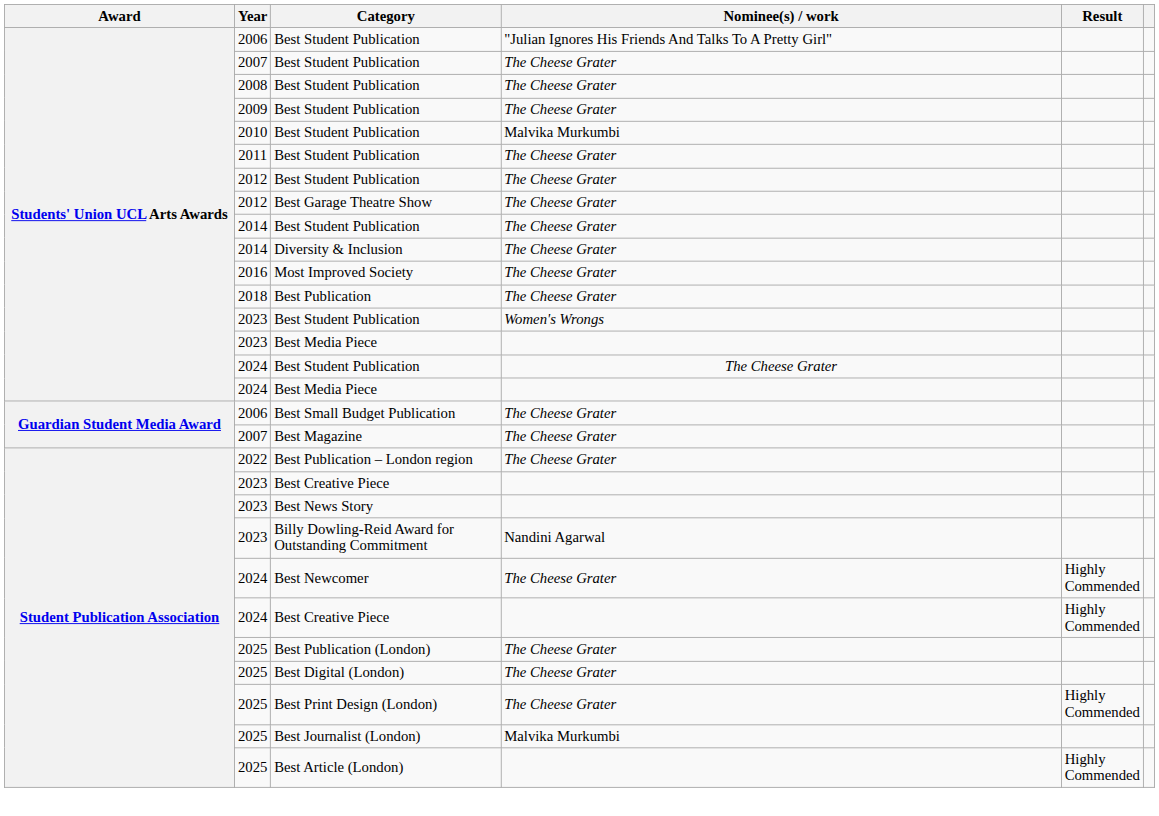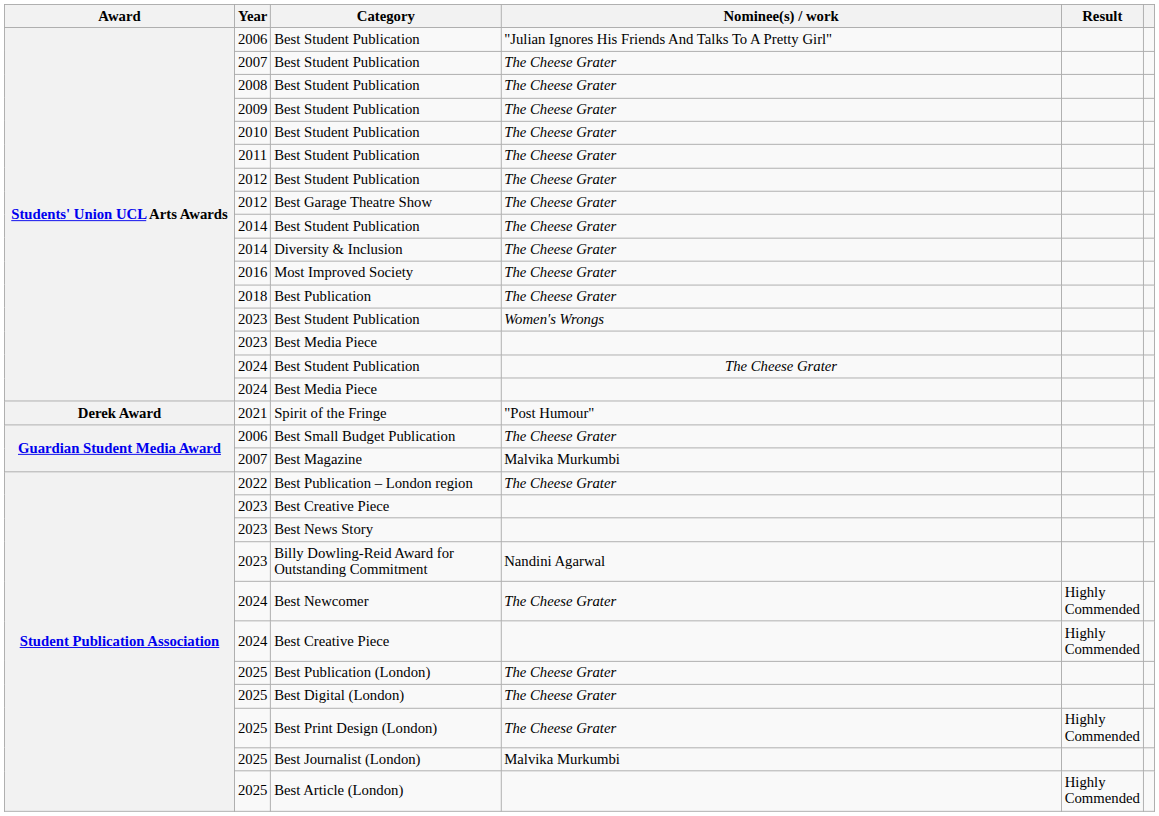 <table class="wikitable sortable plainrowheaders" style="width:99%">
 <tr>
 <th scope="col" style="width:20%;">Award</th>
 <th scope="col" style="width:3%;">Year</th>
 <th scope="col" style="width:20%;">Category</th>
 <th>Nominee(s) / work</th>
 <th scope="col" style="width:6%;">Result</th>
 <th scope="col" class="unsortable" style="width:1%;"></th>
 </tr>
 <tr>
 <th rowspan="16" scope="row"><a href='#'>Students' Union UCL</a> Arts Awards</th>
 <td style="text-align: center;">2006</td>
 <td>Best Student Publication</td>
 <td data-sort-value="Julian">"Julian Ignores His Friends And Talks To A Pretty Girl"</td>
 <td></td>
 <td align="center"></td>
 </tr>
 <tr>
 <td style="text-align: center;">2007</td>
 <td>Best Student Publication</td>
 <td data-sort-value="Cheese"><em>The Cheese Grater</em></td>
 <td></td>
 <td align="center"></td>
 </tr>
 <tr>
 <td style="text-align: center;">2008</td>
 <td>Best Student Publication</td>
 <td data-sort-value="Cheese"><em>The Cheese Grater</em></td>
 <td></td>
 <td align="center"></td>
 </tr>
 <tr>
 <td style="text-align: center;">2009</td>
 <td>Best Student Publication</td>
 <td data-sort-value="Cheese"><em>The Cheese Grater</em></td>
 <td></td>
 <td align="center"></td>
 </tr>
 <tr>
 <td style="text-align: center;">2010</td>
 <td>Best Student Publication</td>
-<td>Malvika Murkumbi</td>
+<td data-sort-value="Cheese"><em>The Cheese Grater</em></td>
 <td></td>
 <td align="center"></td>
 </tr>
 <tr>
 <td style="text-align: center;">2011</td>
 <td>Best Student Publication</td>
 <td data-sort-value="Cheese"><em>The Cheese Grater</em></td>
 <td></td>
 <td align="center"></td>
 </tr>
 <tr>
 <td style="text-align: center;">2012</td>
 <td>Best Student Publication</td>
 <td data-sort-value="Cheese"><em>The Cheese Grater</em></td>
 <td></td>
 <td align="center"></td>
 </tr>
 <tr>
 <td style="text-align: center;">2012</td>
 <td>Best Garage Theatre Show</td>
 <td data-sort-value="Cheese"><em>The Cheese Grater</em></td>
 <td></td>
 <td align="center"></td>
 </tr>
 <tr>
 <td style="text-align: center;">2014</td>
 <td>Best Student Publication</td>
 <td data-sort-value="Cheese"><em>The Cheese Grater</em></td>
 <td></td>
 <td align="center"></td>
 </tr>
 <tr>
 <td style="text-align: center;">2014</td>
 <td>Diversity & Inclusion</td>
 <td data-sort-value="Cheese"><em>The Cheese Grater</em></td>
 <td></td>
 <td align="center"></td>
 </tr>
 <tr>
 <td style="text-align: center;">2016</td>
 <td>Most Improved Society</td>
 <td data-sort-value="Cheese"><em>The Cheese Grater</em></td>
 <td></td>
 <td align="center"></td>
 </tr>
 <tr>
 <td style="text-align: center;">2018</td>
 <td>Best Publication</td>
 <td data-sort-value="Cheese"><em>The Cheese Grater</em></td>
 <td></td>
 <td align="center"></td>
 </tr>
 <tr>
 <td style="text-align: center;">2023</td>
 <td>Best Student Publication</td>
 <td><em>Women's Wrongs</em></td>
 <td></td>
 <td align="center"></td>
 </tr>
 <tr>
 <td style="text-align: center;">2023</td>
 <td>Best Media Piece</td>
 <td data-sort-value="Chun"></td>
 <td></td>
 <td align="center"></td>
 </tr>
 <tr>
 <td style="text-align: center;">2024</td>
 <td data-sort-value="Cheese">Best Student Publication</td>
 <td align="center"><em>The Cheese Grater</em></td>
 <td></td>
 <td></td>
 </tr>
 <tr>
 <td style="text-align: center;">2024</td>
 <td>Best Media Piece</td>
 <td></td>
 <td></td>
 <td></td>
 </tr>
 <tr>
+<th rowspan="1" scope="row">Derek Award</th>
+<td style="text-align: center;">2021</td>
+<td>Spirit of the Fringe</td>
+<td data-sort-value="Post">"Post Humour"</td>
+<td></td>
+<td align="center"></td>
+</tr>
+<tr>
 <th rowspan="2" scope="row"><a href='#'>Guardian Student Media Award</a></th>
 <td style="text-align: center;">2006</td>
 <td>Best Small Budget Publication</td>
 <td data-sort-value="Cheese"><em>The Cheese Grater</em></td>
 <td></td>
 <td align="center"></td>
 </tr>
 <tr>
 <td style="text-align: center;">2007</td>
 <td>Best Magazine</td>
-<td data-sort-value="Cheese"><em>The Cheese Grater</em></td>
+<td>Malvika Murkumbi</td>
 <td></td>
 <td align="center"></td>
 </tr>
 <tr>
 <th rowspan="11" scope="row"><a href='#'>Student Publication Association</a></th>
 <td style="text-align: center;">2022</td>
 <td>Best Publication – London region</td>
 <td data-sort-value="Cheese"><em>The Cheese Grater</em></td>
 <td></td>
 <td align="center"></td>
 </tr>
 <tr>
 <td style="text-align: center;">2023</td>
 <td>Best Creative Piece</td>
 <td data-sort-value="Turner"></td>
 <td></td>
 <td align="center"></td>
 </tr>
 <tr>
 <td style="text-align: center;">2023</td>
 <td>Best News Story</td>
 <td data-sort-value="Majithia"></td>
 <td></td>
 <td align="center"></td>
 </tr>
 <tr>
 <td style="text-align: center;">2023</td>
 <td>Billy Dowling-Reid Award for Outstanding Commitment</td>
 <td data-sort-value="Agarwal">Nandini Agarwal</td>
 <td></td>
 <td align="center"></td>
 </tr>
 <tr>
 <td style="text-align: center;">2024</td>
 <td>Best Newcomer</td>
 <td><em>The Cheese Grater</em></td>
 <td>Highly Commended</td>
 <td></td>
 </tr>
 <tr>
 <td style="text-align: center;">2024</td>
 <td>Best Creative Piece</td>
 <td></td>
 <td>Highly Commended</td>
 <td></td>
 </tr>
 <tr>
 <td style="text-align: center;">2025</td>
 <td>Best Publication (London)</td>
 <td><em>The Cheese Grater</em></td>
 <td></td>
 <td></td>
 </tr>
 <tr>
 <td style="text-align: center;">2025</td>
 <td>Best Digital (London)</td>
 <td><em>The Cheese Grater</em></td>
 <td></td>
 <td></td>
 </tr>
 <tr>
 <td style="text-align: center;">2025</td>
 <td>Best Print Design (London)</td>
 <td><em>The Cheese Grater</em></td>
 <td>Highly Commended</td>
 <td></td>
 </tr>
 <tr>
 <td style="text-align: center;">2025</td>
 <td>Best Journalist (London)</td>
 <td>Malvika Murkumbi</td>
 <td></td>
 <td></td>
 </tr>
 <tr>
 <td style="text-align: center;">2025</td>
 <td>Best Article (London)</td>
 <td></td>
 <td>Highly Commended</td>
 <td></td>
 </tr>
 </table>
